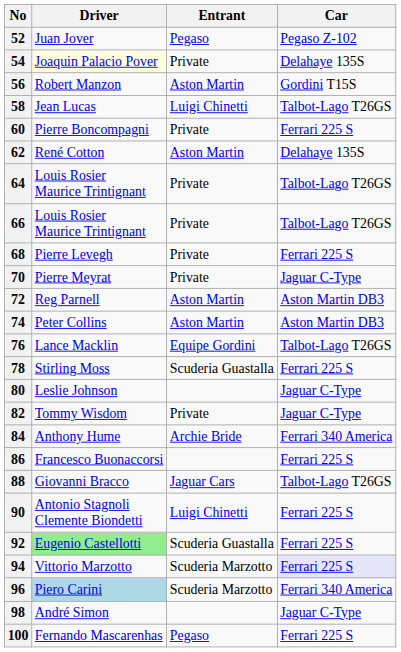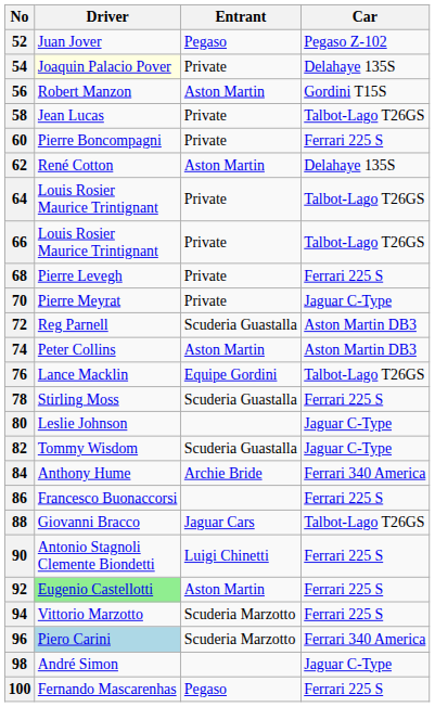 <table class="wikitable" style="font-size: 95%;">
 <tr>
 <th>No</th>
 <th>Driver</th>
 <th>Entrant</th>
 <th>Car</th>
 </tr>
 <tr>
 <th>52</th>
 <td> <a href='#'>Juan Jover</a></td>
 <td><a href='#'>Pegaso</a></td>
 <td><a href='#'>Pegaso Z-102</a></td>
 </tr>
 <tr>
 <th>54</th>
 <td style="background: lightyellow;"> <a href='#'>Joaquin Palacio Pover</a></td>
 <td>Private</td>
 <td><a href='#'>Delahaye</a> 135S</td>
 </tr>
 <tr>
 <th>56</th>
 <td> <a href='#'>Robert Manzon</a></td>
 <td><a href='#'>Aston Martin</a></td>
 <td><a href='#'>Gordini</a> T15S</td>
 </tr>
 <tr>
 <th>58</th>
 <td> <a href='#'>Jean Lucas</a></td>
-<td><a href='#'>Luigi Chinetti</a></td>
+<td>Private</td>
 <td><a href='#'>Talbot-Lago</a> T26GS</td>
 </tr>
 <tr>
 <th>60</th>
 <td> <a href='#'>Pierre Boncompagni</a></td>
 <td>Private</td>
 <td><a href='#'>Ferrari 225 S</a></td>
 </tr>
 <tr>
 <th>62</th>
 <td> <a href='#'>René Cotton</a></td>
 <td><a href='#'>Aston Martin</a></td>
 <td><a href='#'>Delahaye</a> 135S</td>
 </tr>
 <tr>
 <th>64</th>
 <td> <a href='#'>Louis Rosier</a><br> <a href='#'>Maurice Trintignant</a></td>
 <td>Private</td>
 <td><a href='#'>Talbot-Lago</a> T26GS</td>
 </tr>
 <tr>
 <th>66</th>
 <td> <a href='#'>Louis Rosier</a><br> <a href='#'>Maurice Trintignant</a></td>
 <td>Private</td>
 <td><a href='#'>Talbot-Lago</a> T26GS</td>
 </tr>
 <tr>
 <th>68</th>
 <td> <a href='#'>Pierre Levegh</a></td>
 <td>Private</td>
 <td><a href='#'>Ferrari 225 S</a></td>
 </tr>
 <tr>
 <th>70</th>
 <td> <a href='#'>Pierre Meyrat</a></td>
 <td>Private</td>
 <td><a href='#'>Jaguar C-Type</a></td>
 </tr>
 <tr>
 <th>72</th>
 <td> <a href='#'>Reg Parnell</a></td>
-<td><a href='#'>Aston Martin</a></td>
+<td>Scuderia Guastalla</td>
 <td><a href='#'>Aston Martin DB3</a></td>
 </tr>
 <tr>
 <th>74</th>
 <td> <a href='#'>Peter Collins</a></td>
 <td><a href='#'>Aston Martin</a></td>
 <td><a href='#'>Aston Martin DB3</a></td>
 </tr>
 <tr>
 <th>76</th>
 <td> <a href='#'>Lance Macklin</a></td>
 <td><a href='#'>Equipe Gordini</a></td>
 <td><a href='#'>Talbot-Lago</a> T26GS</td>
 </tr>
 <tr>
 <th>78</th>
 <td> <a href='#'>Stirling Moss</a></td>
 <td>Scuderia Guastalla</td>
 <td><a href='#'>Ferrari 225 S</a></td>
 </tr>
 <tr>
 <th>80</th>
 <td> <a href='#'>Leslie Johnson</a></td>
 <td></td>
 <td><a href='#'>Jaguar C-Type</a></td>
 </tr>
 <tr>
 <th>82</th>
 <td> <a href='#'>Tommy Wisdom</a></td>
-<td>Private</td>
+<td>Scuderia Guastalla</td>
 <td><a href='#'>Jaguar C-Type</a></td>
 </tr>
 <tr>
 <th>84</th>
 <td> <a href='#'>Anthony Hume</a></td>
 <td><a href='#'>Archie Bride</a></td>
 <td><a href='#'>Ferrari 340 America</a></td>
 </tr>
 <tr>
 <th>86</th>
 <td> <a href='#'>Francesco Buonaccorsi</a></td>
 <td></td>
 <td><a href='#'>Ferrari 225 S</a></td>
 </tr>
 <tr>
 <th>88</th>
 <td> <a href='#'>Giovanni Bracco</a></td>
 <td><a href='#'>Jaguar Cars</a></td>
 <td><a href='#'>Talbot-Lago</a> T26GS</td>
 </tr>
 <tr>
 <th>90</th>
 <td> <a href='#'>Antonio Stagnoli</a><br> <a href='#'>Clemente Biondetti</a></td>
 <td><a href='#'>Luigi Chinetti</a></td>
 <td><a href='#'>Ferrari 225 S</a></td>
 </tr>
 <tr>
 <th>92</th>
 <td style="background: lightgreen;"> <a href='#'>Eugenio Castellotti</a></td>
-<td>Scuderia Guastalla</td>
+<td><a href='#'>Aston Martin</a></td>
 <td><a href='#'>Ferrari 225 S</a></td>
 </tr>
 <tr>
 <th>94</th>
 <td> <a href='#'>Vittorio Marzotto</a></td>
 <td>Scuderia Marzotto</td>
-<td style="background: lavender;"><a href='#'>Ferrari 225 S</a></td>
+<td><a href='#'>Ferrari 225 S</a></td>
 </tr>
 <tr>
 <th>96</th>
 <td style="background: lightblue;"> <a href='#'>Piero Carini</a></td>
 <td>Scuderia Marzotto</td>
 <td><a href='#'>Ferrari 340 America</a></td>
 </tr>
 <tr>
 <th>98</th>
 <td> <a href='#'>André Simon</a></td>
 <td></td>
 <td><a href='#'>Jaguar C-Type</a></td>
 </tr>
 <tr>
 <th>100</th>
 <td> <a href='#'>Fernando Mascarenhas</a></td>
 <td><a href='#'>Pegaso</a></td>
 <td><a href='#'>Ferrari 225 S</a></td>
 </tr>
 </table>
